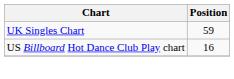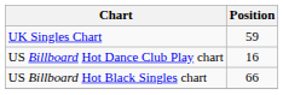 <table class="wikitable sortable">
 <tr>
 <th>Chart</th>
 <th>Position</th>
 </tr>
 <tr>
 <td><a href='#'>UK Singles Chart</a></td>
 <td align="center">59</td>
 </tr>
 <tr>
 <td>US <em><a href='#'>Billboard</a></em> <a href='#'>Hot Dance Club Play</a> chart</td>
 <td align="center">16 </td>
 </tr>
 <tr>
+<td>US <em>Billboard</em> <a href='#'>Hot Black Singles</a> chart</td>
+<td align="center">66 </td>
+</tr>
+<tr>
 </tr>
 </table>
